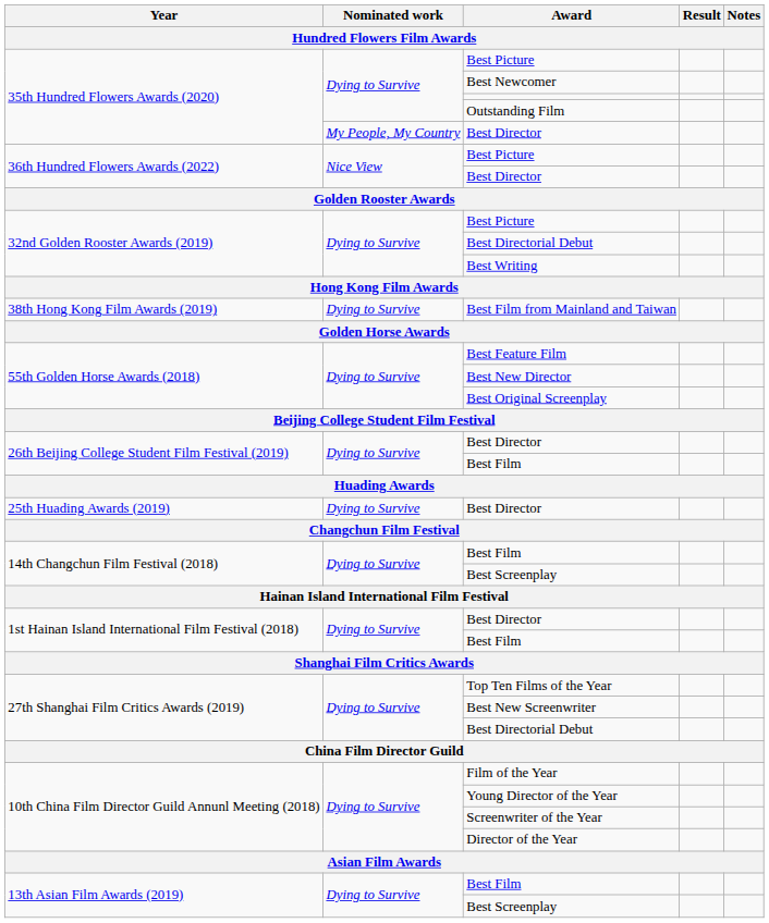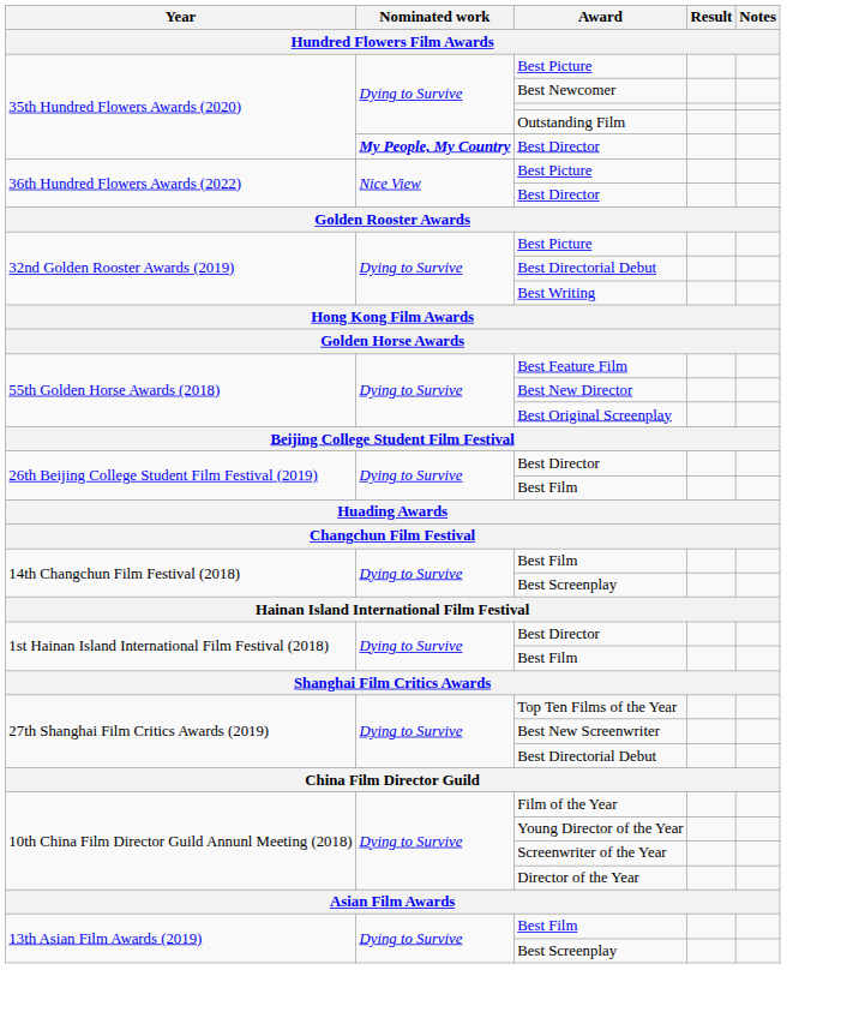 <table class="wikitable">
 <tr>
 <th>Year</th>
 <th>Nominated work</th>
 <th>Award</th>
 <th>Result</th>
 <th>Notes</th>
 </tr>
 <tr>
 <th colspan="5"><a href='#'>Hundred Flowers Film Awards</a></th>
 </tr>
 <tr>
 <td rowspan="5"><a href='#'>35th Hundred Flowers Awards (2020)</a></td>
 <td rowspan="4"><em><a href='#'>Dying to Survive</a></em></td>
 <td><a href='#'>Best Picture</a></td>
 <td></td>
 <td></td>
 </tr>
 <tr>
 <td>Best Newcomer</td>
 <td></td>
 <td></td>
 </tr>
 <tr>
 <td></td>
 <td></td>
 <td></td>
 </tr>
 <tr>
 <td>Outstanding Film</td>
 <td></td>
 <td></td>
 </tr>
 <tr>
-<td><em><a href='#'>My People, My Country</a></em></td>
+<td><strong><em><a href='#'>My People, My Country</a></em></strong></td>
 <td><a href='#'>Best Director</a></td>
 <td></td>
 <td></td>
 </tr>
 <tr>
 <td rowspan="2"><a href='#'>36th Hundred Flowers Awards (2022)</a></td>
 <td rowspan="2"><em><a href='#'>Nice View</a></em></td>
 <td><a href='#'>Best Picture</a></td>
 <td></td>
 <td></td>
 </tr>
 <tr>
 <td><a href='#'>Best Director</a></td>
 <td></td>
 <td></td>
 </tr>
 <tr>
 <th colspan="5"><a href='#'>Golden Rooster Awards</a></th>
 </tr>
 <tr>
 <td rowspan="3"><a href='#'>32nd Golden Rooster Awards (2019)</a></td>
 <td rowspan="3"><em><a href='#'>Dying to Survive</a></em></td>
 <td><a href='#'>Best Picture</a></td>
 <td></td>
 <td></td>
 </tr>
 <tr>
 <td><a href='#'>Best Directorial Debut</a></td>
 <td></td>
 <td></td>
 </tr>
 <tr>
 <td><a href='#'>Best Writing</a></td>
 <td></td>
 <td></td>
 </tr>
 <tr>
 <th colspan="5"><a href='#'>Hong Kong Film Awards</a></th>
 </tr>
 <tr>
-<td><a href='#'>38th Hong Kong Film Awards (2019)</a></td>
-<td><em><a href='#'>Dying to Survive</a></em></td>
-<td><a href='#'>Best Film from Mainland and Taiwan</a></td>
-<td></td>
-<td></td>
-</tr>
-<tr>
 <th colspan="5"><a href='#'>Golden Horse Awards</a></th>
 </tr>
 <tr>
 <td rowspan="3"><a href='#'>55th Golden Horse Awards (2018)</a></td>
 <td rowspan="3"><em><a href='#'>Dying to Survive</a></em></td>
 <td><a href='#'>Best Feature Film</a></td>
 <td></td>
 <td></td>
 </tr>
 <tr>
 <td><a href='#'>Best New Director</a></td>
 <td></td>
 <td></td>
 </tr>
 <tr>
 <td><a href='#'>Best Original Screenplay</a></td>
 <td></td>
 <td></td>
 </tr>
 <tr>
 <th colspan="5"><a href='#'>Beijing College Student Film Festival</a></th>
 </tr>
 <tr>
 <td rowspan="2"><a href='#'>26th Beijing College Student Film Festival (2019)</a></td>
 <td rowspan="2"><em><a href='#'>Dying to Survive</a></em></td>
 <td>Best Director</td>
 <td></td>
 <td></td>
 </tr>
 <tr>
 <td>Best Film</td>
 <td></td>
 <td></td>
 </tr>
 <tr>
 <th colspan="5"><a href='#'>Huading Awards</a></th>
-</tr>
-<tr>
-<td><a href='#'>25th Huading Awards (2019)</a></td>
-<td><em><a href='#'>Dying to Survive</a></em></td>
-<td>Best Director</td>
-<td></td>
-<td></td>
 </tr>
 <tr>
 <th colspan="5"><a href='#'>Changchun Film Festival</a></th>
 </tr>
 <tr>
 <td rowspan="2">14th Changchun Film Festival (2018)</td>
 <td rowspan="2"><em><a href='#'>Dying to Survive</a></em></td>
 <td>Best Film</td>
 <td></td>
 <td></td>
 </tr>
 <tr>
 <td>Best Screenplay</td>
 <td></td>
 <td></td>
 </tr>
 <tr>
 <th colspan="5">Hainan Island International Film Festival</th>
 </tr>
 <tr>
 <td rowspan="2">1st Hainan Island International Film Festival (2018)</td>
 <td rowspan="2"><em><a href='#'>Dying to Survive</a></em></td>
 <td>Best Director</td>
 <td></td>
 <td></td>
 </tr>
 <tr>
 <td>Best Film</td>
 <td></td>
 <td></td>
 </tr>
 <tr>
 <th colspan="5"><a href='#'>Shanghai Film Critics Awards</a></th>
 </tr>
 <tr>
 <td rowspan="3">27th Shanghai Film Critics Awards (2019)</td>
 <td rowspan="3"><em><a href='#'>Dying to Survive</a></em></td>
 <td>Top Ten Films of the Year</td>
 <td></td>
 <td></td>
 </tr>
 <tr>
 <td>Best New Screenwriter</td>
 <td></td>
 <td></td>
 </tr>
 <tr>
 <td>Best Directorial Debut</td>
 <td></td>
 <td></td>
 </tr>
 <tr>
 <th colspan="5">China Film Director Guild</th>
 </tr>
 <tr>
 <td rowspan="4">10th China Film Director Guild Annunl Meeting (2018)</td>
 <td rowspan="4"><em><a href='#'>Dying to Survive</a></em></td>
 <td>Film of the Year</td>
 <td></td>
 <td></td>
 </tr>
 <tr>
 <td>Young Director of the Year</td>
 <td></td>
 <td></td>
 </tr>
 <tr>
 <td>Screenwriter of the Year</td>
 <td></td>
 <td></td>
 </tr>
 <tr>
 <td>Director of the Year</td>
 <td></td>
 <td></td>
 </tr>
 <tr>
 <th colspan="5"><a href='#'>Asian Film Awards</a></th>
 </tr>
 <tr>
 <td rowspan="2"><a href='#'>13th Asian Film Awards (2019)</a></td>
 <td rowspan="2"><em><a href='#'>Dying to Survive</a></em></td>
 <td><a href='#'>Best Film</a></td>
 <td></td>
 <td></td>
 </tr>
 <tr>
 <td>Best Screenplay</td>
 <td></td>
 <td></td>
 </tr>
 </table>
